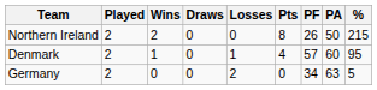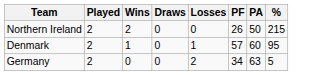 <table class="wikitable">
 <tr>
 <th>Team</th>
 <th>Played</th>
 <th>Wins</th>
 <th>Draws</th>
 <th>Losses</th>
-<th>Pts</th>
 <th>PF</th>
 <th>PA</th>
 <th>%</th>
 </tr>
 <tr>
 <td>Northern Ireland</td>
 <td>2</td>
 <td>2</td>
 <td>0</td>
 <td>0</td>
-<td>8</td>
 <td>26</td>
 <td>50</td>
 <td>215</td>
 </tr>
 <tr>
 <td>Denmark</td>
 <td>2</td>
 <td>1</td>
 <td>0</td>
 <td>1</td>
-<td>4</td>
 <td>57</td>
 <td>60</td>
 <td>95</td>
 </tr>
 <tr>
 <td>Germany</td>
 <td>2</td>
 <td>0</td>
 <td>0</td>
 <td>2</td>
-<td>0</td>
 <td>34</td>
 <td>63</td>
 <td>5</td>
 </tr>
 </table>
